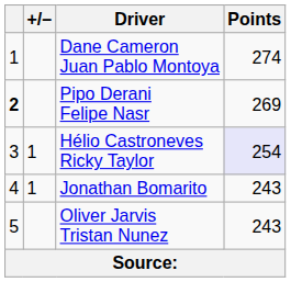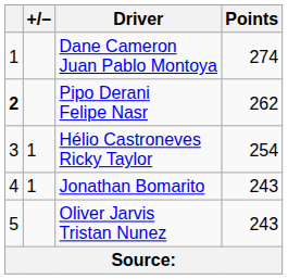 <table class="wikitable" style="font-size: 95%;">
 <tr>
 <th scope="col"></th>
 <th scope="col">+/–</th>
 <th scope="col">Driver</th>
 <th scope="col">Points</th>
 </tr>
 <tr>
 <td align=center>1</td>
 <td align="left"></td>
 <td> <a href='#'>Dane Cameron</a><br> <a href='#'>Juan Pablo Montoya</a></td>
 <td align=right>274</td>
 </tr>
 <tr>
 <td align=center><strong>2</strong></td>
 <td align="left"></td>
 <td> <a href='#'>Pipo Derani</a><br> <a href='#'>Felipe Nasr</a></td>
-<td align=right>269</td>
+<td align=right>262</td>
 </tr>
 <tr>
 <td align=center>3</td>
 <td align="left"> 1</td>
 <td> <a href='#'>Hélio Castroneves</a><br> <a href='#'>Ricky Taylor</a></td>
-<td align=right style="background: lavender;">254</td>
+<td align=right>254</td>
 </tr>
 <tr>
 <td align=center>4</td>
 <td align="left"> 1</td>
 <td> <a href='#'>Jonathan Bomarito</a></td>
 <td align=right>243</td>
 </tr>
 <tr>
 <td align=center>5</td>
 <td align="left"></td>
 <td> <a href='#'>Oliver Jarvis</a><br> <a href='#'>Tristan Nunez</a></td>
 <td align=right>243</td>
 </tr>
 <tr>
 <th colspan=5>Source:</th>
 </tr>
 </table>
